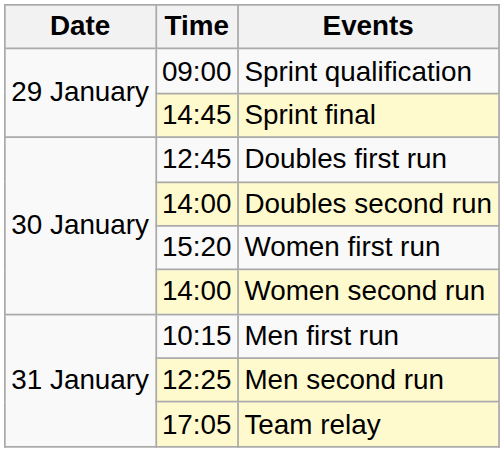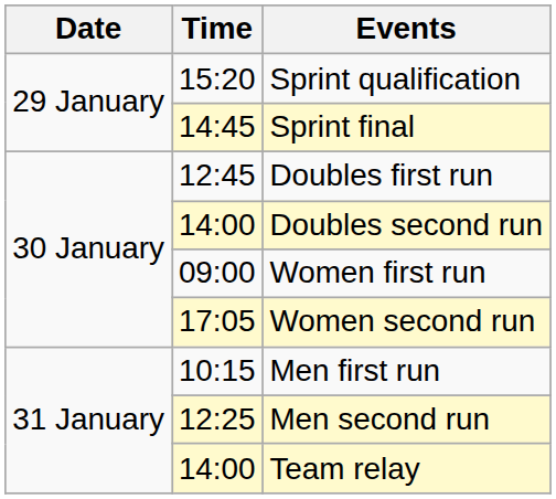 <table class="wikitable" border="1">
 <tr>
 <th>Date</th>
 <th>Time</th>
 <th>Events</th>
 </tr>
 <tr>
 <td rowspan=2>29 January</td>
-<td>09:00</td>
+<td>15:20</td>
 <td>Sprint qualification</td>
 </tr>
 <tr bgcolor=lemonchiffon>
 <td>14:45</td>
 <td>Sprint final</td>
 </tr>
 <tr>
 <td rowspan=4>30 January</td>
 <td>12:45</td>
 <td>Doubles first run</td>
 </tr>
 <tr bgcolor=lemonchiffon>
 <td>14:00</td>
 <td>Doubles second run</td>
 </tr>
 <tr>
-<td>15:20</td>
+<td>09:00</td>
 <td>Women first run</td>
 </tr>
 <tr bgcolor=lemonchiffon>
-<td>14:00</td>
+<td>17:05</td>
 <td>Women second run</td>
 </tr>
 <tr>
 <td rowspan=3>31 January</td>
 <td>10:15</td>
 <td>Men first run</td>
 </tr>
 <tr bgcolor=lemonchiffon>
 <td>12:25</td>
 <td>Men second run</td>
 </tr>
 <tr bgcolor=lemonchiffon>
-<td>17:05</td>
+<td>14:00</td>
 <td>Team relay</td>
 </tr>
 </table>
